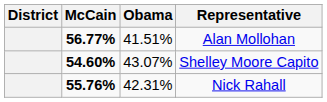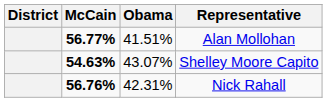 <table class=wikitable>
 <tr>
 <th>District</th>
 <th>McCain</th>
 <th>Obama</th>
 <th>Representative</th>
 </tr>
 <tr align=center>
 <th></th>
 <td><strong>56.77%</strong></td>
 <td>41.51%</td>
 <td><a href='#'>Alan Mollohan</a></td>
 </tr>
 <tr align=center>
 <th></th>
-<td><strong>54.60%</strong></td>
+<td><strong>54.63%</strong></td>
 <td>43.07%</td>
 <td><a href='#'>Shelley Moore Capito</a></td>
 </tr>
 <tr align=center>
 <th></th>
-<td><strong>55.76%</strong></td>
+<td><strong>56.76%</strong></td>
 <td>42.31%</td>
 <td><a href='#'>Nick Rahall</a></td>
 </tr>
 </table>
